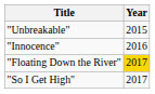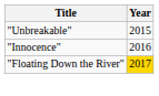 <table class="wikitable">
 <tr>
 <th>Title</th>
 <th>Year</th>
 </tr>
 <tr>
 <td>"Unbreakable"</td>
 <td>2015</td>
 </tr>
 <tr>
 <td>"Innocence"</td>
 <td>2016</td>
 </tr>
 <tr>
 <td>"Floating Down the River"</td>
 <td style="background: gold;">2017</td>
 </tr>
-<tr>
-<td>"So I Get High"</td>
-<td>2017</td>
-</tr>
 </table>
